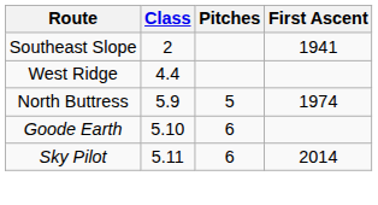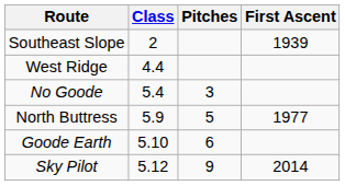 <table class="wikitable" style="text-align:center;">
 <tr>
 <th>Route</th>
 <th><a href='#'>Class</a></th>
 <th>Pitches</th>
 <th>First Ascent</th>
 </tr>
 <tr>
 <td>Southeast Slope</td>
 <td>2</td>
 <td></td>
-<td>1941</td>
+<td>1939</td>
 </tr>
 <tr>
 <td>West Ridge</td>
 <td>4.4</td>
 <td></td>
 <td></td>
 </tr>
 <tr>
+<td><em>No Goode</em></td>
+<td>5.4</td>
+<td>3</td>
+<td></td>
+</tr>
+<tr>
 <td>North Buttress</td>
 <td>5.9</td>
 <td>5</td>
-<td>1974</td>
+<td>1977</td>
 </tr>
 <tr>
 <td><em>Goode Earth</em></td>
 <td>5.10</td>
 <td>6</td>
 <td></td>
 </tr>
 <tr>
 <td><em>Sky Pilot</em></td>
-<td>5.11</td>
-<td>6</td>
+<td>5.12</td>
+<td>9</td>
 <td>2014</td>
 </tr>
 </table>
